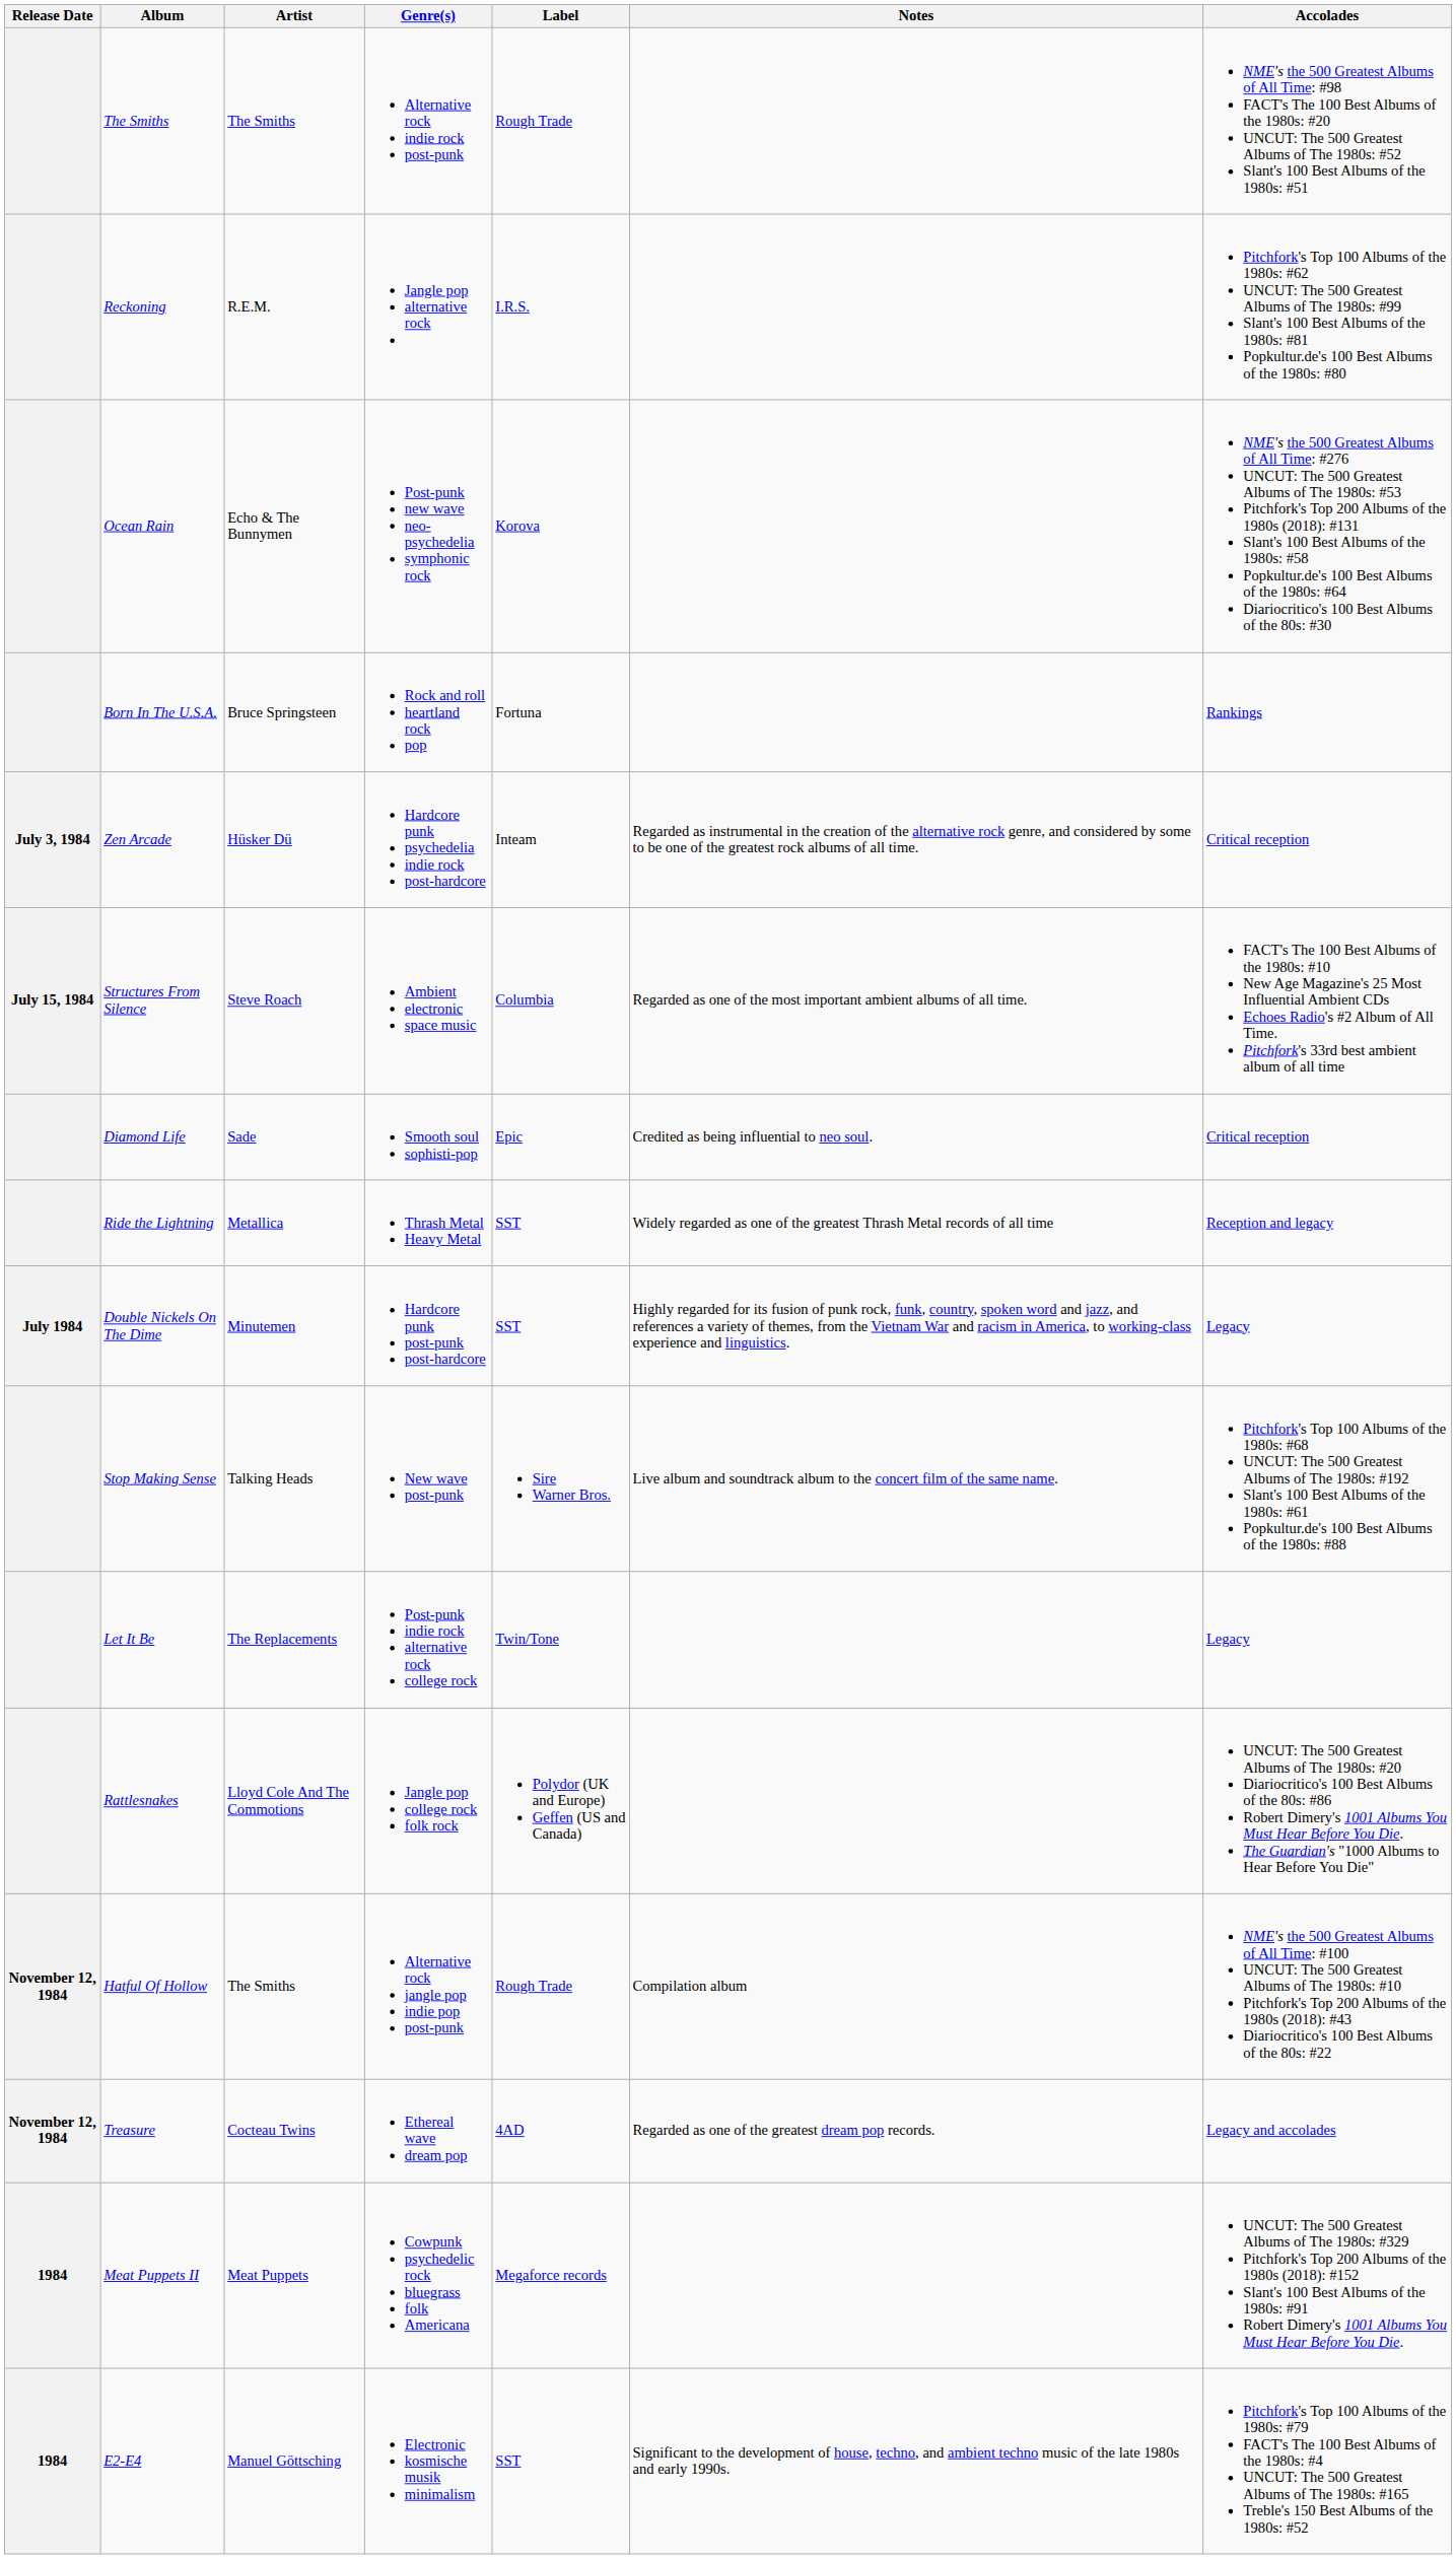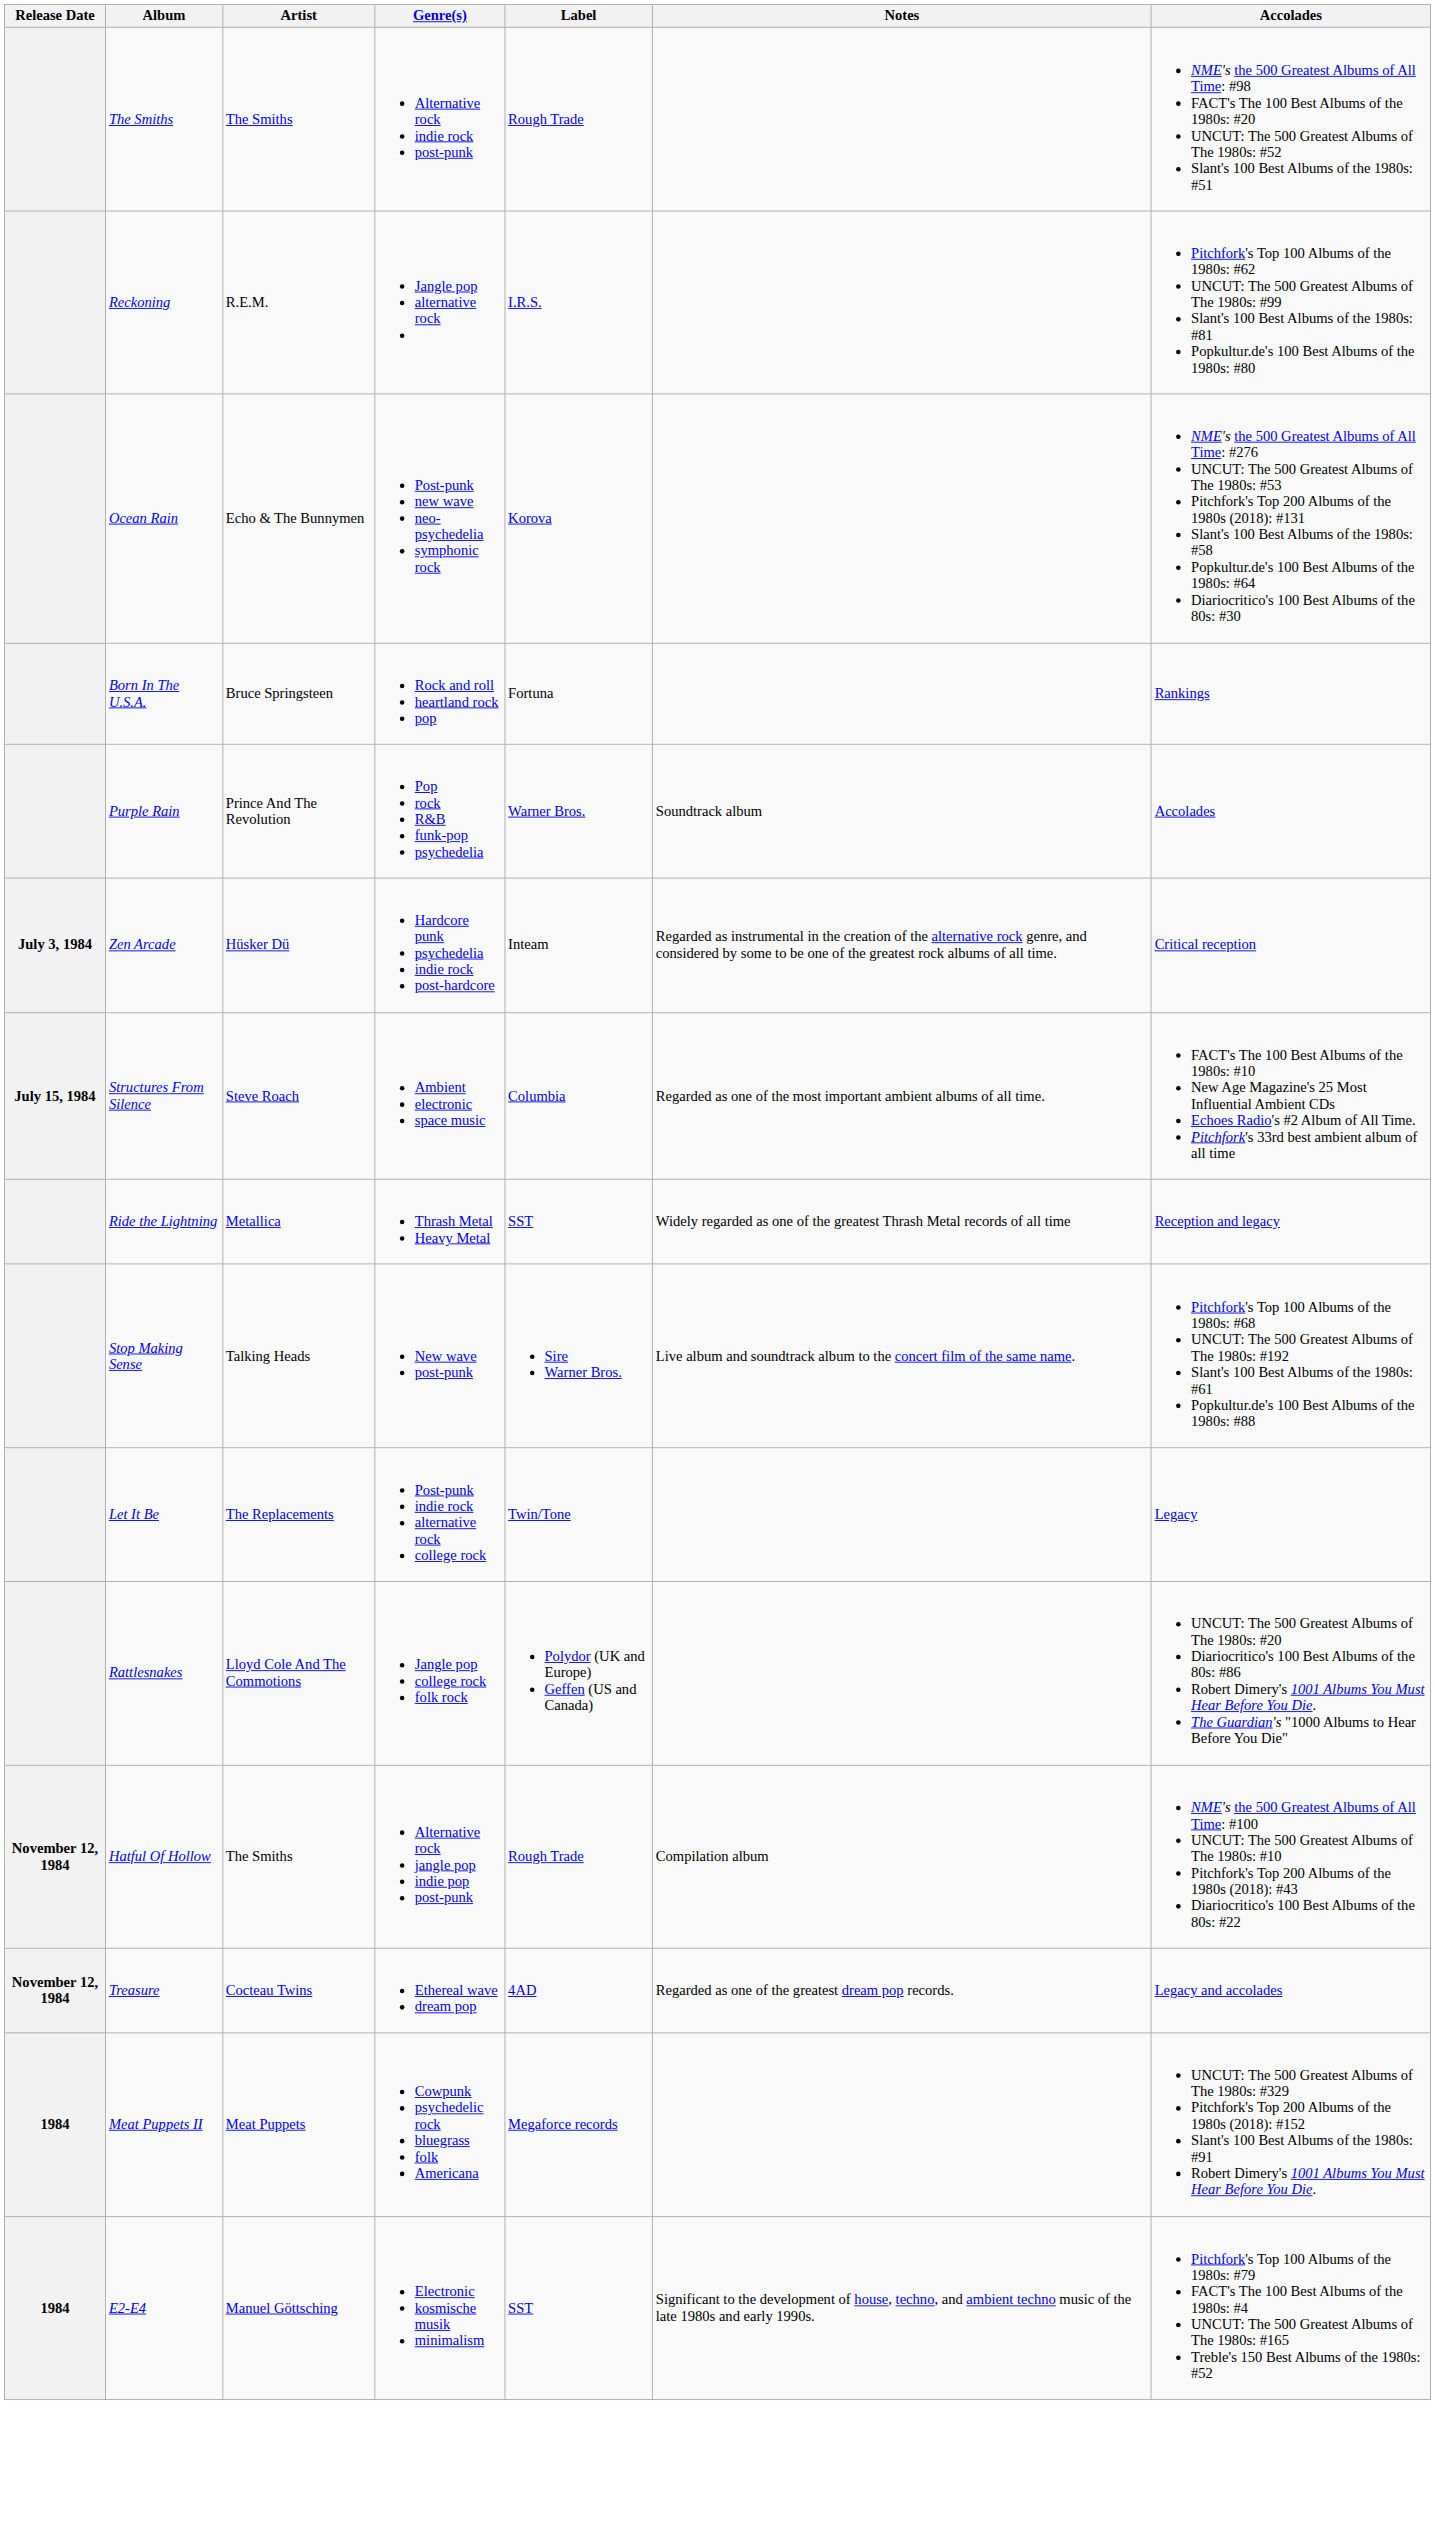 <table class="wikitable sortable sticky-header" width="auto">
 <tr>
 <th>Release Date</th>
 <th>Album</th>
 <th>Artist</th>
 <th><a href='#'>Genre(s)</a></th>
 <th>Label</th>
 <th>Notes</th>
 <th>Accolades</th>
 </tr>
 <tr>
 <th></th>
 <td><a href='#'><em>The Smiths</em></a></td>
 <td><a href='#'>The Smiths</a></td>
 <td><br><ul><li><a href='#'>Alternative rock</a></li><li><a href='#'>indie rock</a></li><li><a href='#'>post-punk</a></li></ul></td>
 <td><a href='#'>Rough Trade</a></td>
 <td></td>
 <td><br><ul><li><em><a href='#'>NME</a>'s</em> <a href='#'>the 500 Greatest Albums of All Time</a>: #98</li><li>FACT's The 100 Best Albums of the 1980s: #20</li><li>UNCUT: The 500 Greatest Albums of The 1980s: #52</li><li>Slant's 100 Best Albums of the 1980s: #51</li></ul></td>
 </tr>
 <tr>
 <th></th>
 <td><a href='#'><em>Reckoning</em></a></td>
 <td>R.E.M.</td>
 <td><br><ul><li><a href='#'>Jangle pop</a></li><li><a href='#'>alternative rock</a></li><li></li></ul></td>
 <td><a href='#'>I.R.S.</a></td>
 <td></td>
 <td><br><ul><li><a href='#'>Pitchfork</a>'s Top 100 Albums of the 1980s: #62</li><li>UNCUT: The 500 Greatest Albums of The 1980s: #99</li><li>Slant's 100 Best Albums of the 1980s: #81</li><li>Popkultur.de's 100 Best Albums of the 1980s: #80</li></ul></td>
 </tr>
 <tr>
 <th></th>
 <td><em><a href='#'>Ocean Rain</a></em></td>
 <td>Echo & The Bunnymen</td>
 <td><br><ul><li><a href='#'>Post-punk</a></li><li><a href='#'>new wave</a></li><li><a href='#'>neo-psychedelia</a></li><li><a href='#'>symphonic rock</a></li></ul></td>
 <td><a href='#'>Korova</a></td>
 <td></td>
 <td><br><ul><li><em><a href='#'>NME</a>'s</em> <a href='#'>the 500 Greatest Albums of All Time</a>: #276</li><li>UNCUT: The 500 Greatest Albums of The 1980s: #53</li><li>Pitchfork's Top 200 Albums of the 1980s (2018): #131</li><li>Slant's 100 Best Albums of the 1980s: #58</li><li>Popkultur.de's 100 Best Albums of the 1980s: #64</li><li>Diariocritico's 100 Best Albums of the 80s: #30</li></ul></td>
 </tr>
 <tr>
 <th></th>
 <td><a href='#'><em>Born In The U.S.A.</em></a></td>
 <td>Bruce Springsteen</td>
 <td><br><ul><li><a href='#'>Rock and roll</a></li><li><a href='#'>heartland rock</a></li><li><a href='#'>pop</a></li></ul></td>
 <td>Fortuna</td>
 <td></td>
 <td><a href='#'>Rankings</a></td>
 </tr>
 <tr>
+<th></th>
+<td><a href='#'><em>Purple Rain</em></a></td>
+<td>Prince And The Revolution</td>
+<td><br><ul><li><a href='#'>Pop</a></li><li><a href='#'>rock</a></li><li><a href='#'>R&B</a></li><li><a href='#'>funk-pop</a></li><li><a href='#'>psychedelia</a></li></ul></td>
+<td><a href='#'>Warner Bros.</a></td>
+<td>Soundtrack album</td>
+<td><a href='#'>Accolades</a></td>
+</tr>
+<tr>
 <th>July 3, 1984</th>
 <td><em><a href='#'>Zen Arcade</a></em></td>
 <td><a href='#'>Hüsker Dü</a></td>
 <td><br><ul><li><a href='#'>Hardcore punk</a></li><li><a href='#'>psychedelia</a></li><li><a href='#'>indie rock</a></li><li><a href='#'>post-hardcore</a></li></ul></td>
 <td>Inteam</td>
 <td>Regarded as instrumental in the creation of the <a href='#'>alternative rock</a> genre, and considered by some to be one of the greatest rock albums of all time.</td>
 <td><a href='#'>Critical reception</a></td>
 </tr>
 <tr>
 <th>July 15, 1984</th>
 <td><em><a href='#'>Structures From Silence</a></em></td>
 <td><a href='#'>Steve Roach</a></td>
 <td><br><ul><li><a href='#'>Ambient</a></li><li><a href='#'>electronic</a></li><li><a href='#'>space music</a></li></ul></td>
 <td><a href='#'>Columbia</a></td>
 <td>Regarded as one of the most important ambient albums of all time.</td>
 <td><br><ul><li>FACT's The 100 Best Albums of the 1980s: #10</li><li>New Age Magazine's 25 Most Influential Ambient CDs</li><li><a href='#'>Echoes Radio</a>'s #2 Album of All Time.</li><li><em><a href='#'>Pitchfork</a></em>'s 33rd best ambient album of all time</li></ul></td>
 </tr>
 <tr>
 <th></th>
-<td><em><a href='#'>Diamond Life</a></em></td>
-<td><a href='#'>Sade</a></td>
-<td><br><ul><li><a href='#'>Smooth soul</a></li><li><a href='#'>sophisti-pop</a></li></ul></td>
-<td><a href='#'>Epic</a></td>
-<td>Credited as being influential to <a href='#'>neo soul</a>.</td>
-<td><a href='#'>Critical reception</a></td>
-</tr>
-<tr>
-<th></th>
 <td><em><a href='#'>Ride the Lightning</a></em></td>
 <td><a href='#'>Metallica</a></td>
 <td><br><ul><li><a href='#'>Thrash Metal</a></li><li><a href='#'>Heavy Metal</a></li></ul></td>
 <td><a href='#'>SST</a></td>
 <td>Widely regarded as one of the greatest Thrash Metal records of all time</td>
 <td><a href='#'>Reception and legacy</a></td>
-</tr>
-<tr>
-<th>July 1984</th>
-<td><a href='#'><em>Double Nickels On The Dime</em></a></td>
-<td><a href='#'>Minutemen</a></td>
-<td><br><ul><li><a href='#'>Hardcore punk</a></li><li><a href='#'>post-punk</a></li><li><a href='#'>post-hardcore</a></li></ul></td>
-<td><a href='#'>SST</a></td>
-<td>Highly regarded for its fusion of punk rock, <a href='#'>funk</a>, <a href='#'>country</a>, <a href='#'>spoken word</a> and <a href='#'>jazz</a>, and references a variety of themes, from the <a href='#'>Vietnam War</a> and <a href='#'>racism in America</a>, to <a href='#'>working-class</a> experience and <a href='#'>linguistics</a>.</td>
-<td><a href='#'>Legacy</a></td>
 </tr>
 <tr>
 <th></th>
 <td><a href='#'><em>Stop Making Sense</em></a></td>
 <td>Talking Heads</td>
 <td><br><ul><li><a href='#'>New wave</a></li><li><a href='#'>post-punk</a></li></ul></td>
 <td><br><ul><li><a href='#'>Sire</a></li><li><a href='#'>Warner Bros.</a></li></ul></td>
 <td>Live album and soundtrack album to the <a href='#'>concert film of the same name</a>.</td>
 <td><br><ul><li><a href='#'>Pitchfork</a>'s Top 100 Albums of the 1980s: #68</li><li>UNCUT: The 500 Greatest Albums of The 1980s: #192</li><li>Slant's 100 Best Albums of the 1980s: #61</li><li>Popkultur.de's 100 Best Albums of the 1980s: #88</li></ul></td>
 </tr>
 <tr>
 <th></th>
 <td><a href='#'><em>Let It Be</em></a></td>
 <td><a href='#'>The Replacements</a></td>
 <td><br><ul><li><a href='#'>Post-punk</a></li><li><a href='#'>indie rock</a></li><li><a href='#'>alternative rock</a></li><li><a href='#'>college rock</a></li></ul></td>
 <td><a href='#'>Twin/Tone</a></td>
 <td></td>
 <td><a href='#'>Legacy</a></td>
 </tr>
 <tr>
 <th></th>
 <td><a href='#'><em>Rattlesnakes</em></a></td>
 <td><a href='#'>Lloyd Cole And The Commotions</a></td>
 <td><br><ul><li><a href='#'>Jangle pop</a></li><li><a href='#'>college rock</a></li><li><a href='#'>folk rock</a></li></ul></td>
 <td><br><ul><li><a href='#'>Polydor</a> (UK and Europe)</li><li><a href='#'>Geffen</a> (US and Canada)</li></ul></td>
 <td></td>
 <td><br><ul><li>UNCUT: The 500 Greatest Albums of The 1980s: #20</li><li>Diariocritico's 100 Best Albums of the 80s: #86</li><li>Robert Dimery's <em><a href='#'>1001 Albums You Must Hear Before You Die</a></em>.</li><li><em><a href='#'>The Guardian</a>'s</em> "1000 Albums to Hear Before You Die"</li></ul></td>
 </tr>
 <tr>
 <th>November 12, 1984</th>
 <td><a href='#'><em>Hatful Of Hollow</em></a></td>
 <td>The Smiths</td>
 <td><br><ul><li><a href='#'>Alternative rock</a></li><li><a href='#'>jangle pop</a></li><li><a href='#'>indie pop</a></li><li><a href='#'>post-punk</a></li></ul></td>
 <td><a href='#'>Rough Trade</a></td>
 <td>Compilation album</td>
 <td><br><ul><li><em><a href='#'>NME</a>'s</em> <a href='#'>the 500 Greatest Albums of All Time</a>: #100</li><li>UNCUT: The 500 Greatest Albums of The 1980s: #10</li><li>Pitchfork's Top 200 Albums of the 1980s (2018): #43</li><li>Diariocritico's 100 Best Albums of the 80s: #22</li></ul></td>
 </tr>
 <tr>
 <th>November 12, 1984</th>
 <td><a href='#'><em>Treasure</em></a></td>
 <td><a href='#'>Cocteau Twins</a></td>
 <td><br><ul><li><a href='#'>Ethereal wave</a></li><li><a href='#'>dream pop</a></li></ul></td>
 <td><a href='#'>4AD</a></td>
 <td>Regarded as one of the greatest <a href='#'>dream pop</a> records.</td>
 <td><a href='#'>Legacy and accolades</a></td>
 </tr>
 <tr>
 <th>1984</th>
 <td><em><a href='#'>Meat Puppets II</a></em></td>
 <td><a href='#'>Meat Puppets</a></td>
 <td><br><ul><li><a href='#'>Cowpunk</a></li><li><a href='#'>psychedelic rock</a></li><li><a href='#'>bluegrass</a></li><li><a href='#'>folk</a></li><li><a href='#'>Americana</a></li></ul></td>
 <td><a href='#'>Megaforce records</a></td>
 <td></td>
 <td><br><ul><li>UNCUT: The 500 Greatest Albums of The 1980s: #329</li><li>Pitchfork's Top 200 Albums of the 1980s (2018): #152</li><li>Slant's 100 Best Albums of the 1980s: #91</li><li>Robert Dimery's <em><a href='#'>1001 Albums You Must Hear Before You Die</a></em>.</li></ul></td>
 </tr>
 <tr>
 <th>1984</th>
 <td><em><a href='#'>E2-E4</a></em></td>
 <td><a href='#'>Manuel Göttsching</a></td>
 <td><br><ul><li><a href='#'>Electronic</a></li><li><a href='#'>kosmische musik</a></li><li><a href='#'>minimalism</a></li></ul></td>
 <td><a href='#'>SST</a></td>
 <td>Significant to the development of <a href='#'>house</a>, <a href='#'>techno</a>, and <a href='#'>ambient techno</a> music of the late 1980s and early 1990s.</td>
 <td><br><ul><li><a href='#'>Pitchfork</a>'s Top 100 Albums of the 1980s: #79</li><li>FACT's The 100 Best Albums of the 1980s: #4</li><li>UNCUT: The 500 Greatest Albums of The 1980s: #165</li><li>Treble's 150 Best Albums of the 1980s: #52</li></ul></td>
 </tr>
 </table>
